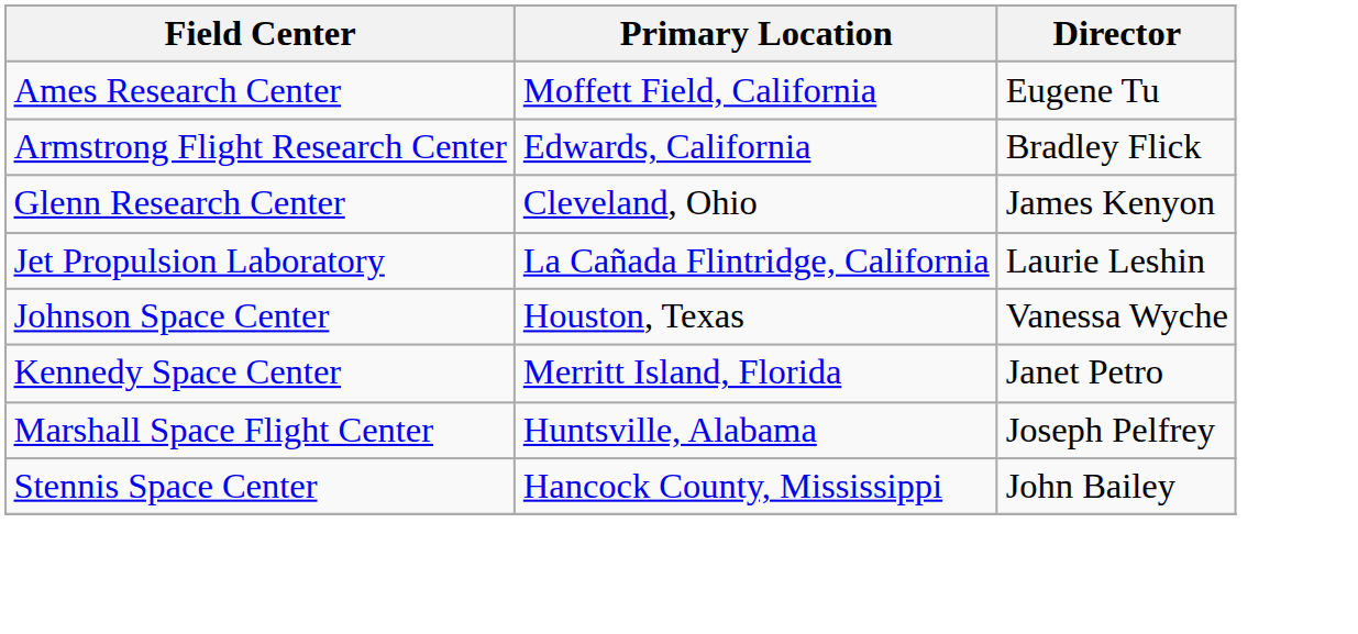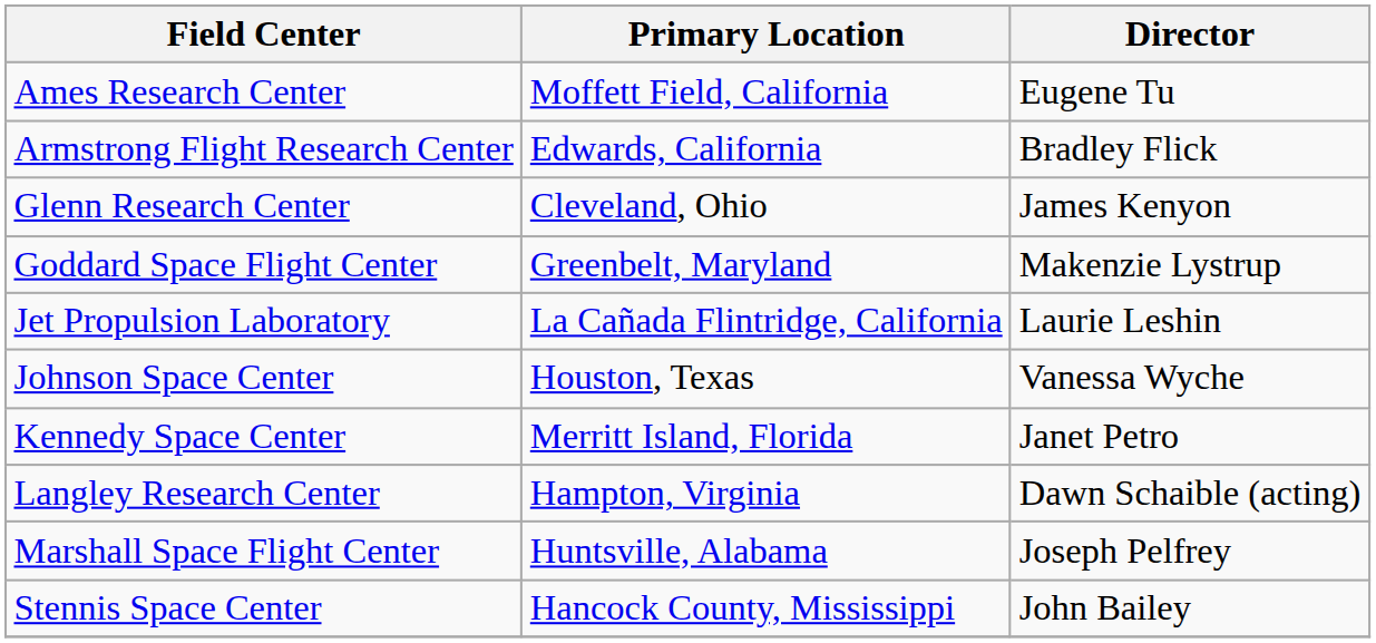 <table class="wikitable float-left" style="text-align:left">
 <tr>
 <th>Field Center</th>
 <th>Primary Location</th>
 <th>Director</th>
 </tr>
 <tr>
 <td><a href='#'>Ames Research Center</a></td>
 <td><a href='#'>Moffett Field, California</a></td>
 <td>Eugene Tu</td>
 </tr>
 <tr>
 <td><a href='#'>Armstrong Flight Research Center</a></td>
 <td><a href='#'>Edwards, California</a></td>
 <td>Bradley Flick</td>
 </tr>
 <tr>
 <td><a href='#'>Glenn Research Center</a></td>
 <td><a href='#'>Cleveland</a>, Ohio</td>
 <td>James Kenyon</td>
 </tr>
 <tr>
+<td><a href='#'>Goddard Space Flight Center</a></td>
+<td><a href='#'>Greenbelt, Maryland</a></td>
+<td>Makenzie Lystrup</td>
+</tr>
+<tr>
 <td><a href='#'>Jet Propulsion Laboratory</a></td>
 <td><a href='#'>La Cañada Flintridge, California</a></td>
 <td>Laurie Leshin</td>
 </tr>
 <tr>
 <td><a href='#'>Johnson Space Center</a></td>
 <td><a href='#'>Houston</a>, Texas</td>
 <td>Vanessa Wyche</td>
 </tr>
 <tr>
 <td><a href='#'>Kennedy Space Center</a></td>
 <td><a href='#'>Merritt Island, Florida</a></td>
 <td>Janet Petro</td>
 </tr>
 <tr>
+<td><a href='#'>Langley Research Center</a></td>
+<td><a href='#'>Hampton, Virginia</a></td>
+<td>Dawn Schaible (acting)</td>
+</tr>
+<tr>
 <td><a href='#'>Marshall Space Flight Center</a></td>
 <td><a href='#'>Huntsville, Alabama</a></td>
 <td>Joseph Pelfrey</td>
 </tr>
 <tr>
 <td><a href='#'>Stennis Space Center</a></td>
 <td><a href='#'>Hancock County, Mississippi</a></td>
 <td>John Bailey</td>
 </tr>
 <tr>
 </tr>
 </table>
